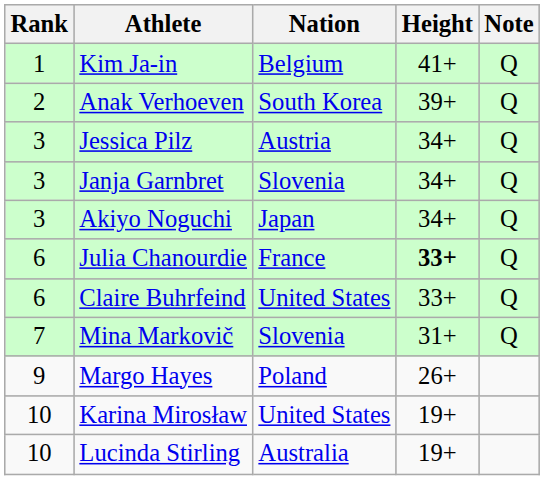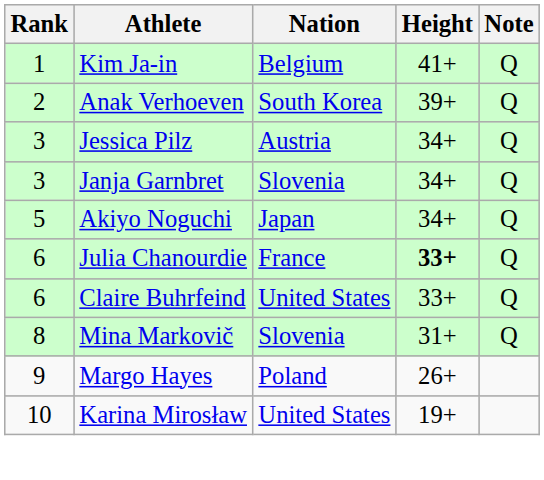 <table class="wikitable sortable" style="text-align:center">
 <tr>
 <th>Rank</th>
 <th>Athlete</th>
 <th>Nation</th>
 <th>Height</th>
 <th>Note</th>
 </tr>
 <tr bgcolor=ccffcc>
 <td>1</td>
 <td align=left><a href='#'>Kim Ja-in</a></td>
 <td align=left> <a href='#'>Belgium</a></td>
 <td>41+</td>
 <td>Q</td>
 </tr>
 <tr bgcolor=ccffcc>
 <td>2</td>
 <td align=left><a href='#'>Anak Verhoeven</a></td>
 <td align=left> <a href='#'>South Korea</a></td>
 <td>39+</td>
 <td>Q</td>
 </tr>
 <tr bgcolor=ccffcc>
 <td>3</td>
 <td align=left><a href='#'>Jessica Pilz</a></td>
 <td align=left> <a href='#'>Austria</a></td>
 <td>34+</td>
 <td>Q</td>
 </tr>
 <tr bgcolor=ccffcc>
 <td>3</td>
 <td align=left><a href='#'>Janja Garnbret</a></td>
 <td align=left> <a href='#'>Slovenia</a></td>
 <td>34+</td>
 <td>Q</td>
 </tr>
 <tr bgcolor=ccffcc>
-<td>3</td>
+<td>5</td>
 <td align=left><a href='#'>Akiyo Noguchi</a></td>
 <td align=left> <a href='#'>Japan</a></td>
 <td>34+</td>
 <td>Q</td>
 </tr>
 <tr bgcolor=ccffcc>
 <td>6</td>
 <td align=left><a href='#'>Julia Chanourdie</a></td>
 <td align=left> <a href='#'>France</a></td>
 <td><strong>33+</strong></td>
 <td>Q</td>
 </tr>
 <tr bgcolor=ccffcc>
 <td>6</td>
 <td align=left><a href='#'>Claire Buhrfeind</a></td>
 <td align=left> <a href='#'>United States</a></td>
 <td>33+</td>
 <td>Q</td>
 </tr>
 <tr bgcolor=ccffcc>
-<td>7</td>
+<td>8</td>
 <td align=left><a href='#'>Mina Markovič</a></td>
 <td align=left> <a href='#'>Slovenia</a></td>
 <td>31+</td>
 <td>Q</td>
 </tr>
 <tr>
 <td>9</td>
 <td align=left><a href='#'>Margo Hayes</a></td>
 <td align=left> <a href='#'>Poland</a></td>
 <td>26+</td>
 <td></td>
 </tr>
 <tr>
 <td>10</td>
 <td align=left><a href='#'>Karina Mirosław</a></td>
 <td align=left> <a href='#'>United States</a></td>
 <td>19+</td>
 <td></td>
 </tr>
-<tr>
-<td>10</td>
-<td align=left><a href='#'>Lucinda Stirling</a></td>
-<td align=left> <a href='#'>Australia</a></td>
-<td>19+</td>
-<td></td>
-</tr>
 </table>
